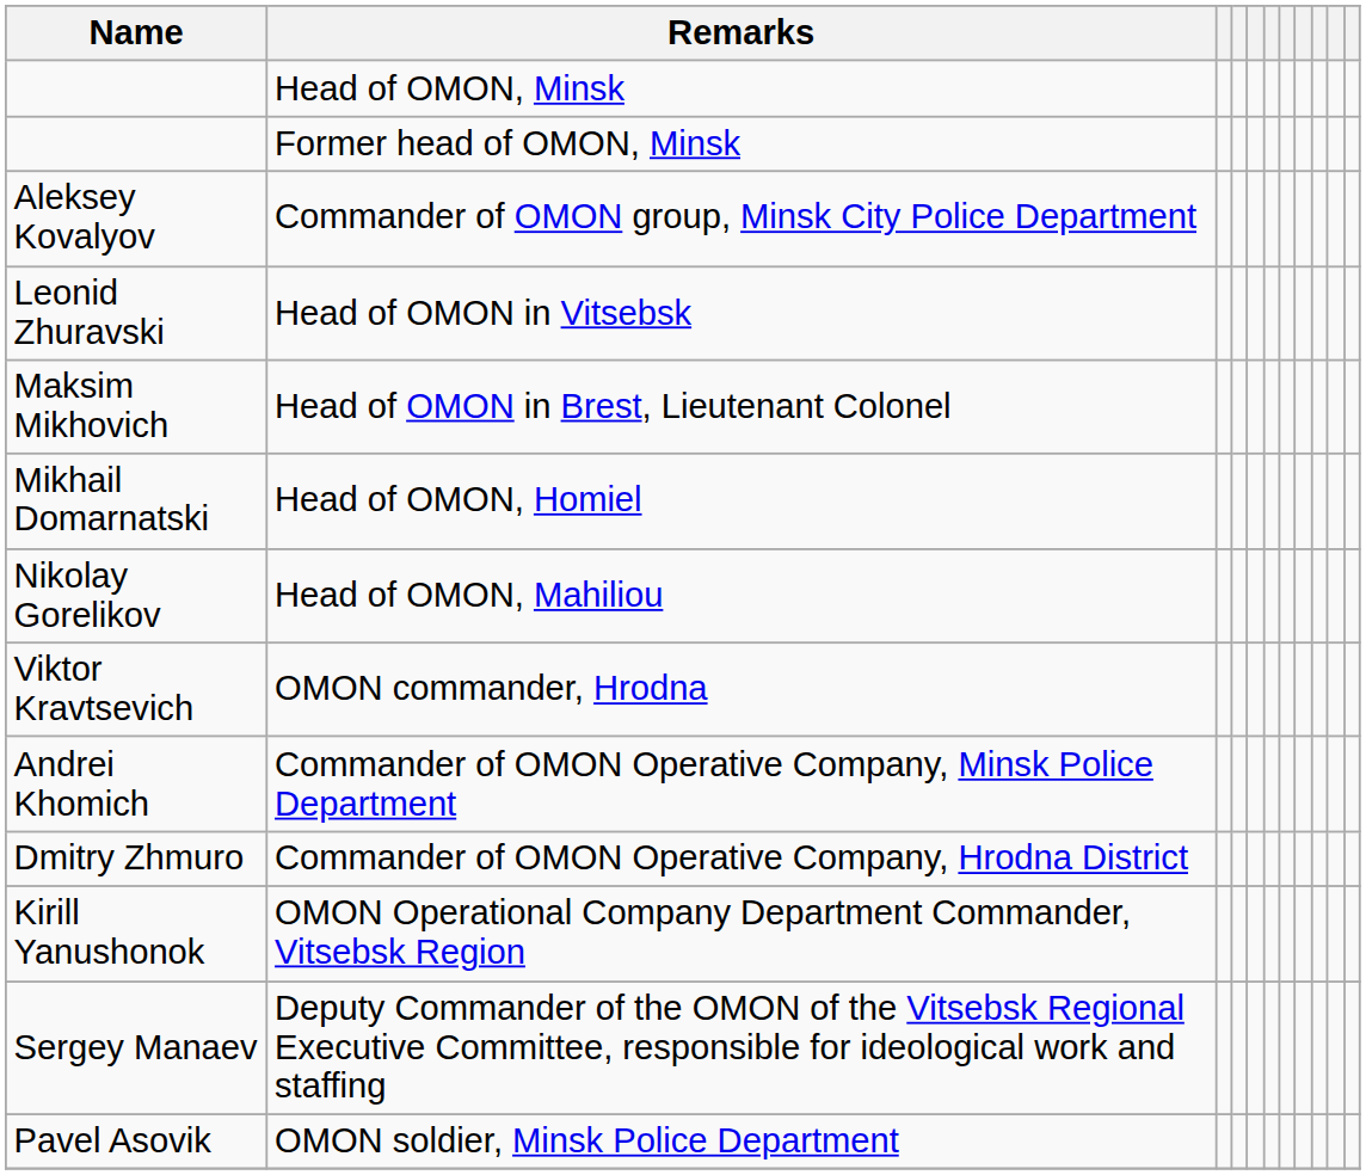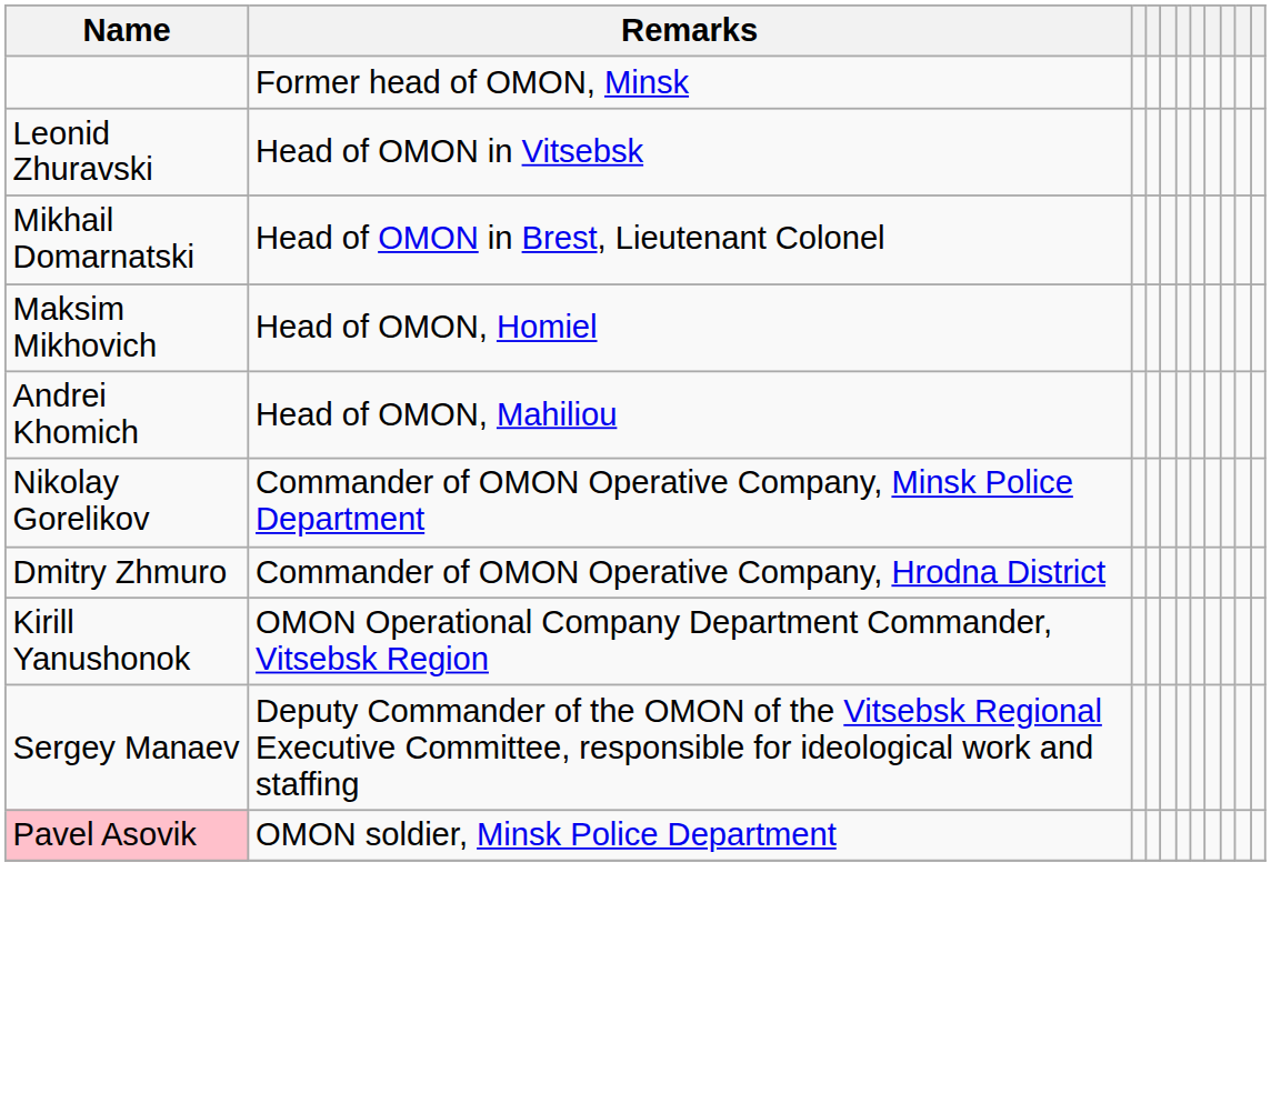 <table class="wikitable sortable" style="margin: auto">
 <tr>
 <th>Name</th>
 <th>Remarks</th>
 <th></th>
 <th></th>
 <th></th>
 <th></th>
 <th></th>
 <th></th>
 <th></th>
 <th></th>
 <th></th>
 </tr>
 <tr>
 <td></td>
-<td>Head of OMON, <a href='#'>Minsk</a></td>
-<td style="text-align:center;"></td>
-<td style="text-align:center;"></td>
-<td></td>
-<td style="text-align:center;"></td>
-<td style="text-align:center;"></td>
-<td style="text-align:center;"></td>
-<td style="text-align:center;"></td>
-<td style="text-align:center;"></td>
-<td style="text-align:center;"></td>
-</tr>
-<tr>
-<td></td>
 <td>Former head of OMON, <a href='#'>Minsk</a></td>
 <td></td>
 <td></td>
 <td></td>
 <td></td>
 <td></td>
 <td></td>
 <td style="text-align:center;"></td>
-<td></td>
-<td></td>
-</tr>
-<tr>
-<td>Aleksey Kovalyov</td>
-<td>Commander of <a href='#'>OMON</a> group, <a href='#'>Minsk City Police Department</a></td>
-<td style="text-align:center;"></td>
-<td style="text-align:center;"></td>
-<td style="text-align:center;"></td>
-<td></td>
-<td></td>
-<td></td>
-<td></td>
 <td></td>
 <td></td>
 </tr>
 <tr>
 <td>Leonid Zhuravski</td>
 <td>Head of OMON in <a href='#'>Vitsebsk</a></td>
 <td style="text-align:center;"></td>
 <td style="text-align:center;"></td>
 <td style="text-align:center;"></td>
 <td style="text-align:center;"></td>
 <td style="text-align:center;"></td>
 <td style="text-align:center;"></td>
 <td></td>
 <td style="text-align:center;"></td>
 <td style="text-align:center;"></td>
 </tr>
 <tr>
-<td>Maksim Mikhovich</td>
+<td>Mikhail Domarnatski</td>
 <td>Head of <a href='#'>OMON</a> in <a href='#'>Brest</a>, Lieutenant Colonel</td>
 <td></td>
 <td></td>
 <td></td>
 <td style="text-align:center;"></td>
 <td style="text-align:center;"></td>
 <td style="text-align:center;"></td>
 <td></td>
 <td style="text-align:center;"></td>
 <td style="text-align:center;"></td>
 </tr>
 <tr>
-<td>Mikhail Domarnatski</td>
+<td>Maksim Mikhovich</td>
 <td>Head of OMON, <a href='#'>Homiel</a></td>
 <td></td>
 <td></td>
 <td></td>
 <td style="text-align:center;"></td>
 <td style="text-align:center;"></td>
 <td style="text-align:center;"></td>
 <td style="text-align:center;"></td>
 <td style="text-align:center;"></td>
 <td style="text-align:center;"></td>
 </tr>
 <tr>
-<td>Nikolay Gorelikov</td>
+<td>Andrei Khomich</td>
 <td>Head of OMON, <a href='#'>Mahiliou</a></td>
 <td style="text-align:center;"></td>
 <td style="text-align:center;"></td>
 <td style="text-align:center;"></td>
 <td></td>
 <td></td>
 <td></td>
 <td></td>
 <td></td>
 <td></td>
 </tr>
 <tr>
-<td>Viktor Kravtsevich</td>
-<td>OMON commander, <a href='#'>Hrodna</a></td>
-<td style="text-align:center;"></td>
-<td style="text-align:center;"></td>
-<td style="text-align:center;"></td>
-<td></td>
-<td></td>
-<td></td>
-<td></td>
-<td></td>
-<td></td>
-</tr>
-<tr>
-<td>Andrei Khomich</td>
+<td>Nikolay Gorelikov</td>
 <td>Commander of OMON Operative Company, <a href='#'>Minsk Police Department</a></td>
 <td style="text-align:center;"></td>
 <td style="text-align:center;"></td>
 <td style="text-align:center;"></td>
 <td></td>
 <td></td>
 <td></td>
 <td></td>
 <td></td>
 <td></td>
 </tr>
 <tr>
 <td>Dmitry Zhmuro</td>
 <td>Commander of OMON Operative Company, <a href='#'>Hrodna District</a></td>
 <td style="text-align:center;"></td>
 <td style="text-align:center;"></td>
 <td style="text-align:center;"></td>
 <td></td>
 <td></td>
 <td></td>
 <td></td>
 <td></td>
 <td></td>
 </tr>
 <tr>
 <td>Kirill Yanushonok</td>
 <td>OMON Operational Company Department Commander, <a href='#'>Vitsebsk Region</a></td>
 <td style="text-align:center;"></td>
 <td style="text-align:center;"></td>
 <td style="text-align:center;"></td>
 <td></td>
 <td></td>
 <td></td>
 <td></td>
 <td></td>
 <td></td>
 </tr>
 <tr>
 <td>Sergey Manaev</td>
 <td>Deputy Commander of the OMON of the <a href='#'>Vitsebsk Regional</a> Executive Committee, responsible for ideological work and staffing</td>
 <td style="text-align:center;"></td>
 <td style="text-align:center;"></td>
 <td style="text-align:center;"></td>
 <td></td>
 <td></td>
 <td></td>
 <td></td>
 <td></td>
 <td></td>
 </tr>
 <tr>
-<td>Pavel Asovik</td>
+<td style="background: pink;">Pavel Asovik</td>
 <td>OMON soldier, <a href='#'>Minsk Police Department</a></td>
 <td style="text-align:center;"></td>
 <td style="text-align:center;"></td>
 <td style="text-align:center;"></td>
 <td></td>
 <td></td>
 <td></td>
 <td></td>
 <td></td>
 <td></td>
 </tr>
 <tr>
 </tr>
 </table>
